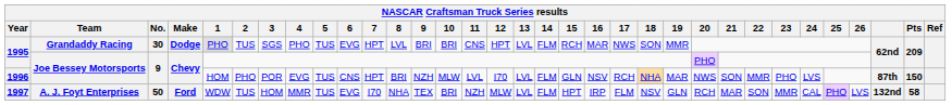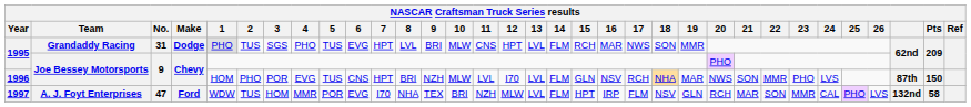 <table class="wikitable" style="text-align:center; font-size:75%">
 <tr>
 <th colspan=45><a href='#'>NASCAR</a> <a href='#'>Craftsman Truck Series</a> results</th>
 </tr>
 <tr>
 <th>Year</th>
 <th>Team</th>
 <th>No.</th>
 <th>Make</th>
 <th>1</th>
 <th>2</th>
 <th>3</th>
 <th>4</th>
 <th>5</th>
 <th>6</th>
 <th>7</th>
 <th>8</th>
 <th>9</th>
 <th>10</th>
 <th>11</th>
 <th>12</th>
 <th>13</th>
 <th>14</th>
 <th>15</th>
 <th>16</th>
 <th>17</th>
 <th>18</th>
 <th>19</th>
 <th>20</th>
 <th>21</th>
 <th>22</th>
 <th>23</th>
 <th>24</th>
 <th>25</th>
 <th>26</th>
 <th></th>
 <th>Pts</th>
 <th>Ref</th>
 </tr>
 <tr>
 <th rowspan=2><a href='#'>1995</a></th>
 <th><a href='#'>Grandaddy Racing</a></th>
-<th>30</th>
+<th>31</th>
 <th><a href='#'>Dodge</a></th>
 <td style="background:#DFDFDF;"><a href='#'>PHO</a><br></td>
 <td><a href='#'>TUS</a></td>
 <td><a href='#'>SGS</a></td>
 <td><a href='#'>PHO</a></td>
 <td><a href='#'>TUS</a></td>
 <td><a href='#'>EVG</a></td>
 <td><a href='#'>HPT</a></td>
 <td><a href='#'>LVL</a></td>
 <td><a href='#'>BRI</a></td>
-<td><a href='#'>BRI</a></td>
+<td><a href='#'>MLW</a></td>
 <td><a href='#'>CNS</a></td>
 <td><a href='#'>HPT</a></td>
 <td><a href='#'>LVL</a></td>
 <td><a href='#'>FLM</a></td>
 <td><a href='#'>RCH</a></td>
 <td><a href='#'>MAR</a></td>
 <td><a href='#'>NWS</a></td>
 <td><a href='#'>SON</a></td>
 <td><a href='#'>MMR</a></td>
 <td colspan=7></td>
 <th rowspan=2>62nd</th>
 <th rowspan=2>209</th>
 <th rowspan=2></th>
 </tr>
 <tr>
 <th rowspan=2 nowrap><a href='#'>Joe Bessey Motorsports</a></th>
 <th rowspan=2>9</th>
 <th rowspan=2><a href='#'>Chevy</a></th>
 <td colspan=19></td>
 <td style="background:#EFCFFF;"><a href='#'>PHO</a><br></td>
 <td colspan=6></td>
 </tr>
 <tr>
 <th><a href='#'>1996</a></th>
 <td><a href='#'>HOM</a></td>
 <td><a href='#'>PHO</a></td>
 <td><a href='#'>POR</a></td>
 <td><a href='#'>EVG</a></td>
 <td><a href='#'>TUS</a></td>
 <td><a href='#'>CNS</a></td>
 <td><a href='#'>HPT</a></td>
 <td><a href='#'>BRI</a></td>
 <td><a href='#'>NZH</a></td>
 <td><a href='#'>MLW</a></td>
 <td><a href='#'>LVL</a></td>
 <td><a href='#'>I70</a></td>
 <td><a href='#'>LVL</a></td>
 <td><a href='#'>FLM</a></td>
 <td><a href='#'>GLN</a></td>
 <td><a href='#'>NSV</a></td>
 <td><a href='#'>RCH</a></td>
 <td style="background:#FFDF9F;"><a href='#'>NHA</a><br></td>
 <td><a href='#'>MAR</a></td>
 <td><a href='#'>NWS</a></td>
 <td><a href='#'>SON</a></td>
 <td><a href='#'>MMR</a></td>
 <td><a href='#'>PHO</a></td>
 <td><a href='#'>LVS</a></td>
 <td colspan=2></td>
 <th>87th</th>
 <th>150</th>
 <th></th>
 </tr>
 <tr>
 <th><a href='#'>1997</a></th>
 <th><a href='#'>A. J. Foyt Enterprises</a></th>
-<th>50</th>
+<th>47</th>
 <th><a href='#'>Ford</a></th>
 <td><a href='#'>WDW</a></td>
 <td><a href='#'>TUS</a></td>
 <td><a href='#'>HOM</a></td>
 <td><a href='#'>MMR</a></td>
-<td><a href='#'>TUS</a></td>
+<td><a href='#'>POR</a></td>
 <td><a href='#'>EVG</a></td>
 <td><a href='#'>I70</a></td>
 <td><a href='#'>NHA</a></td>
 <td><a href='#'>TEX</a></td>
 <td><a href='#'>BRI</a></td>
 <td><a href='#'>NZH</a></td>
 <td><a href='#'>MLW</a></td>
 <td><a href='#'>LVL</a></td>
 <td><a href='#'>FLM</a></td>
 <td><a href='#'>HPT</a></td>
 <td><a href='#'>IRP</a></td>
 <td><a href='#'>FLM</a></td>
 <td><a href='#'>NSV</a></td>
 <td><a href='#'>GLN</a></td>
 <td><a href='#'>RCH</a></td>
 <td><a href='#'>MAR</a></td>
 <td><a href='#'>SON</a></td>
 <td><a href='#'>MMR</a></td>
 <td><a href='#'>CAL</a></td>
 <td style="background:#EFCFFF;"><a href='#'>PHO</a><br></td>
 <td><a href='#'>LVS</a></td>
 <th>132nd</th>
 <th>58</th>
 <th></th>
 </tr>
 </table>
